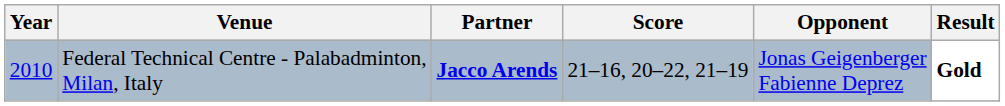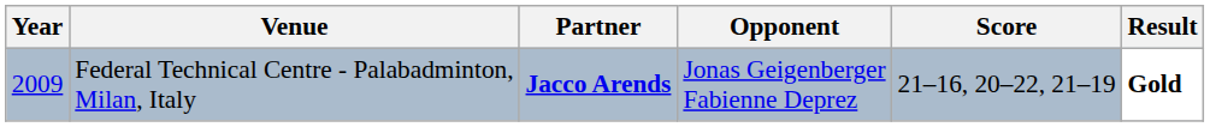 <table class="sortable wikitable" style="font-size: 90%;">
 <tr>
 <th>Year</th>
 <th>Venue</th>
 <th>Partner</th>
+<th>Opponent</th>
 <th>Score</th>
-<th>Opponent</th>
 <th>Result</th>
 </tr>
 <tr style="background:#AABBCC">
-<td align="center"><a href='#'>2010</a></td>
+<td align="center"><a href='#'>2009</a></td>
 <td align="left">Federal Technical Centre - Palabadminton,<br><a href='#'>Milan</a>, Italy</td>
 <td align="left"><strong> <a href='#'>Jacco Arends</a></strong></td>
+<td align="left"> <a href='#'>Jonas Geigenberger</a><br> <a href='#'>Fabienne Deprez</a></td>
 <td align="left">21–16, 20–22, 21–19</td>
-<td align="left"> <a href='#'>Jonas Geigenberger</a><br> <a href='#'>Fabienne Deprez</a></td>
 <td style="text-align:left; background:white"> <strong>Gold</strong></td>
 </tr>
 </table>
